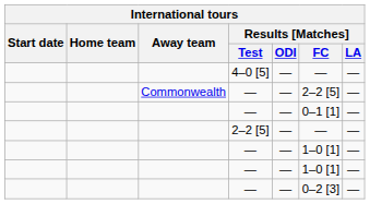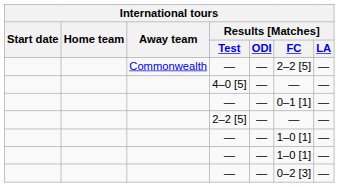 <table class="wikitable">
 <tr>
 <th colspan="7">International tours</th>
 </tr>
 <tr>
 <th rowspan="2">Start date</th>
 <th rowspan="2">Home team</th>
 <th rowspan="2">Away team</th>
 <th colspan="4">Results [Matches]</th>
 </tr>
 <tr>
 <th><a href='#'>Test</a></th>
 <th><a href='#'>ODI</a></th>
 <th><a href='#'>FC</a></th>
 <th><a href='#'>LA</a></th>
 </tr>
 <tr>
 <td><a href='#'></a></td>
 <td></td>
-<td></td>
-<td>4–0 [5]</td>
+<td><a href='#'>Commonwealth</a></td>
 <td ; style="text-align:center">—</td>
 <td ; style="text-align:center">—</td>
+<td>2–2 [5]</td>
 <td ; style="text-align:center">—</td>
 </tr>
 <tr>
 <td><a href='#'></a></td>
 <td></td>
-<td><a href='#'>Commonwealth</a></td>
+<td></td>
+<td>4–0 [5]</td>
 <td ; style="text-align:center">—</td>
 <td ; style="text-align:center">—</td>
-<td>2–2 [5]</td>
 <td ; style="text-align:center">—</td>
 </tr>
 <tr>
 <td><a href='#'></a></td>
 <td></td>
 <td></td>
 <td ; style="text-align:center">—</td>
 <td ; style="text-align:center">—</td>
 <td>0–1 [1]</td>
 <td ; style="text-align:center">—</td>
 </tr>
 <tr>
 <td><a href='#'></a></td>
 <td></td>
 <td></td>
 <td>2–2 [5]</td>
 <td ; style="text-align:center">—</td>
 <td ; style="text-align:center">—</td>
 <td ; style="text-align:center">—</td>
 </tr>
 <tr>
 <td><a href='#'></a></td>
 <td></td>
 <td></td>
 <td ; style="text-align:center">—</td>
 <td ; style="text-align:center">—</td>
 <td>1–0 [1]</td>
 <td ; style="text-align:center">—</td>
 </tr>
 <tr>
 <td><a href='#'></a></td>
 <td></td>
 <td></td>
 <td ; style="text-align:center">—</td>
 <td ; style="text-align:center">—</td>
 <td>1–0 [1]</td>
 <td ; style="text-align:center">—</td>
 </tr>
 <tr>
 <td><a href='#'></a></td>
 <td></td>
 <td></td>
 <td ; style="text-align:center">—</td>
 <td ; style="text-align:center">—</td>
 <td>0–2 [3]</td>
 <td ; style="text-align:center">—</td>
 </tr>
 </table>
